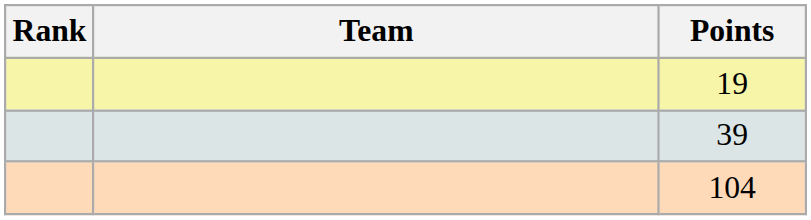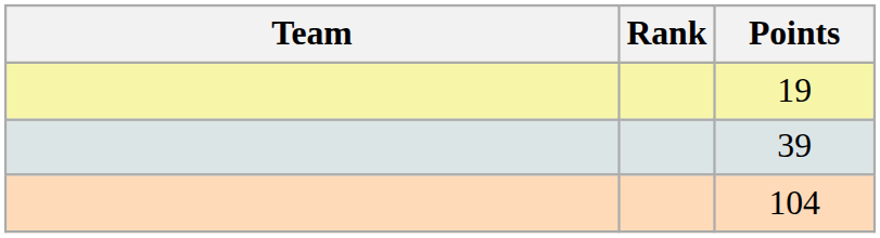 <table class="wikitable" style="text-align:center; font-size: 90%; border: gray solid 1px;border-collapse:collapse;">
 <tr bgcolor="#E4E4E4">
+<th style="border-bottom:1px solid #AAAAAA" width=250>Team</th>
 <th style="border-bottom:1px solid #AAAAAA" width=10>Rank</th>
-<th style="border-bottom:1px solid #AAAAAA" width=250>Team</th>
 <th style="border-bottom:1px solid #AAAAAA" width=60>Points</th>
 </tr>
 <tr bgcolor=F7F6A8>
+<td align=left></td>
 <td></td>
-<td align=left></td>
 <td>19</td>
 </tr>
 <tr bgcolor=DCE5E5>
+<td align=left></td>
 <td></td>
-<td align=left></td>
 <td>39</td>
 </tr>
 <tr bgcolor=FFDAB9>
+<td align=left></td>
 <td></td>
-<td align=left></td>
 <td>104</td>
 </tr>
 </table>
